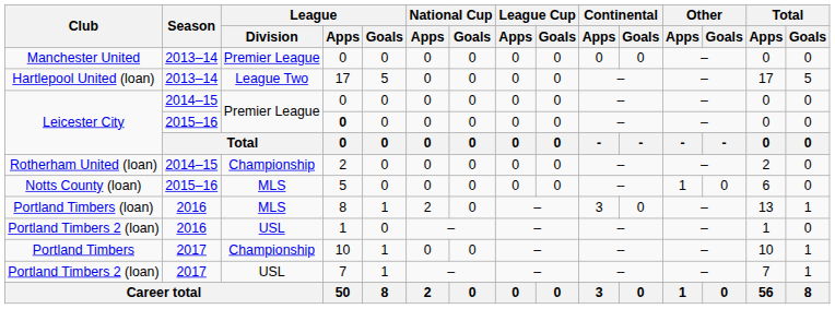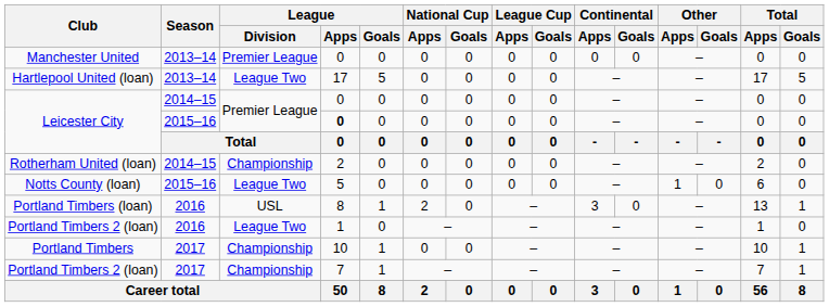 <table class="wikitable" style="text-align:center">
 <tr>
 <th rowspan="2">Club</th>
 <th rowspan="2">Season</th>
 <th colspan="3">League</th>
 <th colspan="2">National Cup</th>
 <th colspan="2">League Cup</th>
 <th colspan="2">Continental</th>
 <th colspan="2">Other</th>
 <th colspan="2">Total</th>
 </tr>
 <tr>
 <th>Division</th>
 <th>Apps</th>
 <th>Goals</th>
 <th>Apps</th>
 <th>Goals</th>
 <th>Apps</th>
 <th>Goals</th>
 <th>Apps</th>
 <th>Goals</th>
 <th>Apps</th>
 <th>Goals</th>
 <th>Apps</th>
 <th>Goals</th>
 </tr>
 <tr>
 <td><a href='#'>Manchester United</a></td>
 <td><a href='#'>2013–14</a></td>
 <td><a href='#'>Premier League</a></td>
 <td>0</td>
 <td>0</td>
 <td>0</td>
 <td>0</td>
 <td>0</td>
 <td>0</td>
 <td>0</td>
 <td>0</td>
 <td colspan="2">–</td>
 <td>0</td>
 <td>0</td>
 </tr>
 <tr>
 <td><a href='#'>Hartlepool United</a> (loan)</td>
 <td><a href='#'>2013–14</a></td>
 <td><a href='#'>League Two</a></td>
 <td>17</td>
 <td>5</td>
 <td>0</td>
 <td>0</td>
 <td>0</td>
 <td>0</td>
 <td colspan="2">–</td>
 <td colspan="2">–</td>
 <td>17</td>
 <td>5</td>
 </tr>
 <tr>
 <td rowspan="3"><a href='#'>Leicester City</a></td>
 <td><a href='#'>2014–15</a></td>
 <td rowspan="2">Premier League</td>
 <td>0</td>
 <td>0</td>
 <td>0</td>
 <td>0</td>
 <td>0</td>
 <td>0</td>
 <td colspan="2">–</td>
 <td colspan="2">–</td>
 <td>0</td>
 <td>0</td>
 </tr>
 <tr>
 <td><a href='#'>2015–16</a></td>
 <td><strong>0</strong></td>
 <td>0</td>
 <td>0</td>
 <td>0</td>
 <td>0</td>
 <td>0</td>
 <td colspan="2">–</td>
 <td colspan="2">–</td>
 <td>0</td>
 <td>0</td>
 </tr>
 <tr>
 <th colspan="2">Total</th>
 <th>0</th>
 <th>0</th>
 <th>0</th>
 <th>0</th>
 <th>0</th>
 <th>0</th>
 <th>-</th>
 <th>-</th>
 <th>-</th>
 <th>-</th>
 <th>0</th>
 <th>0</th>
 </tr>
 <tr>
 <td><a href='#'>Rotherham United</a> (loan)</td>
 <td><a href='#'>2014–15</a></td>
 <td><a href='#'>Championship</a></td>
 <td>2</td>
 <td>0</td>
 <td>0</td>
 <td>0</td>
 <td>0</td>
 <td>0</td>
 <td colspan="2">–</td>
 <td colspan="2">–</td>
 <td>2</td>
 <td>0</td>
 </tr>
 <tr>
 <td><a href='#'>Notts County</a> (loan)</td>
 <td><a href='#'>2015–16</a></td>
-<td><a href='#'>MLS</a></td>
+<td><a href='#'>League Two</a></td>
 <td>5</td>
 <td>0</td>
 <td>0</td>
 <td>0</td>
 <td>0</td>
 <td>0</td>
 <td colspan="2">–</td>
 <td>1</td>
 <td>0</td>
 <td>6</td>
 <td>0</td>
 </tr>
 <tr>
 <td><a href='#'>Portland Timbers</a> (loan)</td>
 <td><a href='#'>2016</a></td>
-<td><a href='#'>MLS</a></td>
+<td>USL</td>
 <td>8</td>
 <td>1</td>
 <td>2</td>
 <td>0</td>
 <td colspan="2">–</td>
 <td>3</td>
 <td>0</td>
 <td colspan="2">–</td>
 <td>13</td>
 <td>1</td>
 </tr>
 <tr>
 <td><a href='#'>Portland Timbers 2</a> (loan)</td>
 <td><a href='#'>2016</a></td>
-<td><a href='#'>USL</a></td>
+<td><a href='#'>League Two</a></td>
 <td>1</td>
 <td>0</td>
 <td colspan="2">–</td>
 <td colspan="2">–</td>
 <td colspan="2">–</td>
 <td colspan="2">–</td>
 <td>1</td>
 <td>0</td>
 </tr>
 <tr>
 <td><a href='#'>Portland Timbers</a></td>
 <td><a href='#'>2017</a></td>
 <td><a href='#'>Championship</a></td>
 <td>10</td>
 <td>1</td>
 <td>0</td>
 <td>0</td>
 <td colspan="2">–</td>
 <td colspan="2">–</td>
 <td colspan="2">–</td>
 <td>10</td>
 <td>1</td>
 </tr>
 <tr>
 <td><a href='#'>Portland Timbers 2</a> (loan)</td>
 <td><a href='#'>2017</a></td>
-<td>USL</td>
+<td><a href='#'>Championship</a></td>
 <td>7</td>
 <td>1</td>
 <td colspan="2">–</td>
 <td colspan="2">–</td>
 <td colspan="2">–</td>
 <td colspan="2">–</td>
 <td>7</td>
 <td>1</td>
 </tr>
 <tr>
 <th colspan="3">Career total</th>
 <th>50</th>
 <th>8</th>
 <th>2</th>
 <th>0</th>
 <th>0</th>
 <th>0</th>
 <th>3</th>
 <th>0</th>
 <th>1</th>
 <th>0</th>
 <th>56</th>
 <th>8</th>
 </tr>
 </table>
